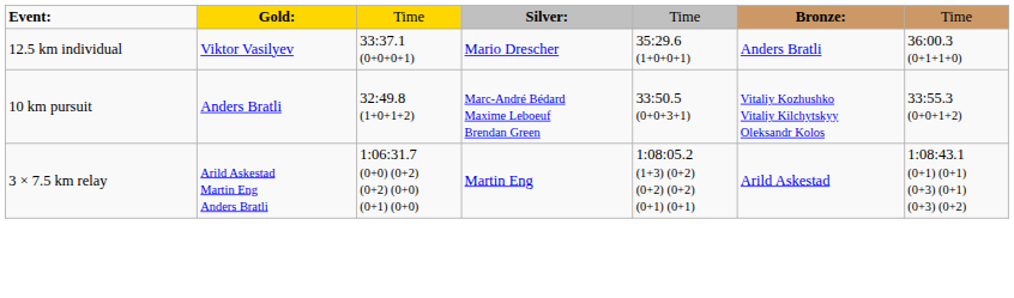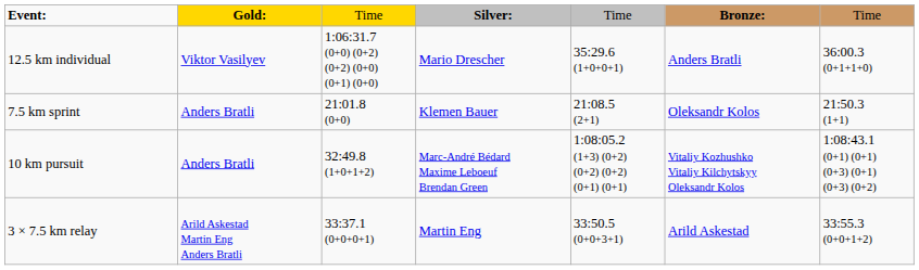 <table class="wikitable" width=85%>
 <tr>
 <td><strong>Event:</strong></td>
 <td style="text-align:center;background-color:gold;"><strong>Gold:</strong></td>
 <td style="text-align:center;background-color:gold;">Time</td>
 <td style="text-align:center;background-color:silver;"><strong>Silver:</strong></td>
 <td style="text-align:center;background-color:silver;">Time</td>
 <td style="text-align:center;background-color:#CC9966;"><strong>Bronze:</strong></td>
 <td style="text-align:center;background-color:#CC9966;">Time</td>
 </tr>
 <tr>
 <td>12.5 km individual<br><em></em></td>
 <td><a href='#'>Viktor Vasilyev</a><br><small></small></td>
-<td>33:37.1<br><small>(0+0+0+1)</small></td>
+<td>1:06:31.7<br><small>(0+0) (0+2)<br>(0+2) (0+0)<br>(0+1) (0+0)</small></td>
 <td><a href='#'>Mario Drescher</a><br><small></small></td>
 <td>35:29.6<br><small>(1+0+0+1)</small></td>
 <td><a href='#'>Anders Bratli</a><br><small></small></td>
 <td>36:00.3<br><small>(0+1+1+0)</small></td>
 </tr>
 <tr>
+<td>7.5 km sprint<br><em></em></td>
+<td><a href='#'>Anders Bratli</a><br><small></small></td>
+<td>21:01.8<br><small>(0+0)</small></td>
+<td><a href='#'>Klemen Bauer</a><br><small></small></td>
+<td>21:08.5<br><small>(2+1)</small></td>
+<td><a href='#'>Oleksandr Kolos</a><br><small></small></td>
+<td>21:50.3<br><small>(1+1)</small></td>
+</tr>
+<tr>
 <td>10 km pursuit<br><em></em></td>
 <td><a href='#'>Anders Bratli</a><br><small></small></td>
 <td>32:49.8<br><small>(1+0+1+2)</small></td>
 <td> <br><small><a href='#'>Marc-André Bédard</a> <br> <a href='#'>Maxime Leboeuf</a> <br> <a href='#'>Brendan Green</a></small></td>
-<td>33:50.5<br><small>(0+0+3+1)</small></td>
+<td>1:08:05.2<br><small>(1+3) (0+2)<br>(0+2) (0+2)<br>(0+1) (0+1)</small></td>
 <td> <br><small><a href='#'>Vitaliy Kozhushko</a> <br> <a href='#'>Vitaliy Kilchytskyy</a> <br> <a href='#'>Oleksandr Kolos</a></small></td>
-<td>33:55.3<br><small>(0+0+1+2)</small></td>
+<td>1:08:43.1 <br><small>(0+1) (0+1)<br>(0+3) (0+1)<br>(0+3) (0+2)</small></td>
 </tr>
 <tr>
 <td>3 × 7.5 km relay<br><em></em></td>
 <td>  <br><small><a href='#'>Arild Askestad</a> <br> <a href='#'>Martin Eng</a> <br> <a href='#'>Anders Bratli</a></small></td>
-<td>1:06:31.7<br><small>(0+0) (0+2)<br>(0+2) (0+0)<br>(0+1) (0+0)</small></td>
+<td>33:37.1<br><small>(0+0+0+1)</small></td>
 <td><a href='#'>Martin Eng</a><br><small></small></td>
-<td>1:08:05.2<br><small>(1+3) (0+2)<br>(0+2) (0+2)<br>(0+1) (0+1)</small></td>
+<td>33:50.5<br><small>(0+0+3+1)</small></td>
 <td><a href='#'>Arild Askestad</a><br><small></small></td>
-<td>1:08:43.1 <br><small>(0+1) (0+1)<br>(0+3) (0+1)<br>(0+3) (0+2)</small></td>
+<td>33:55.3<br><small>(0+0+1+2)</small></td>
 </tr>
 </table>
